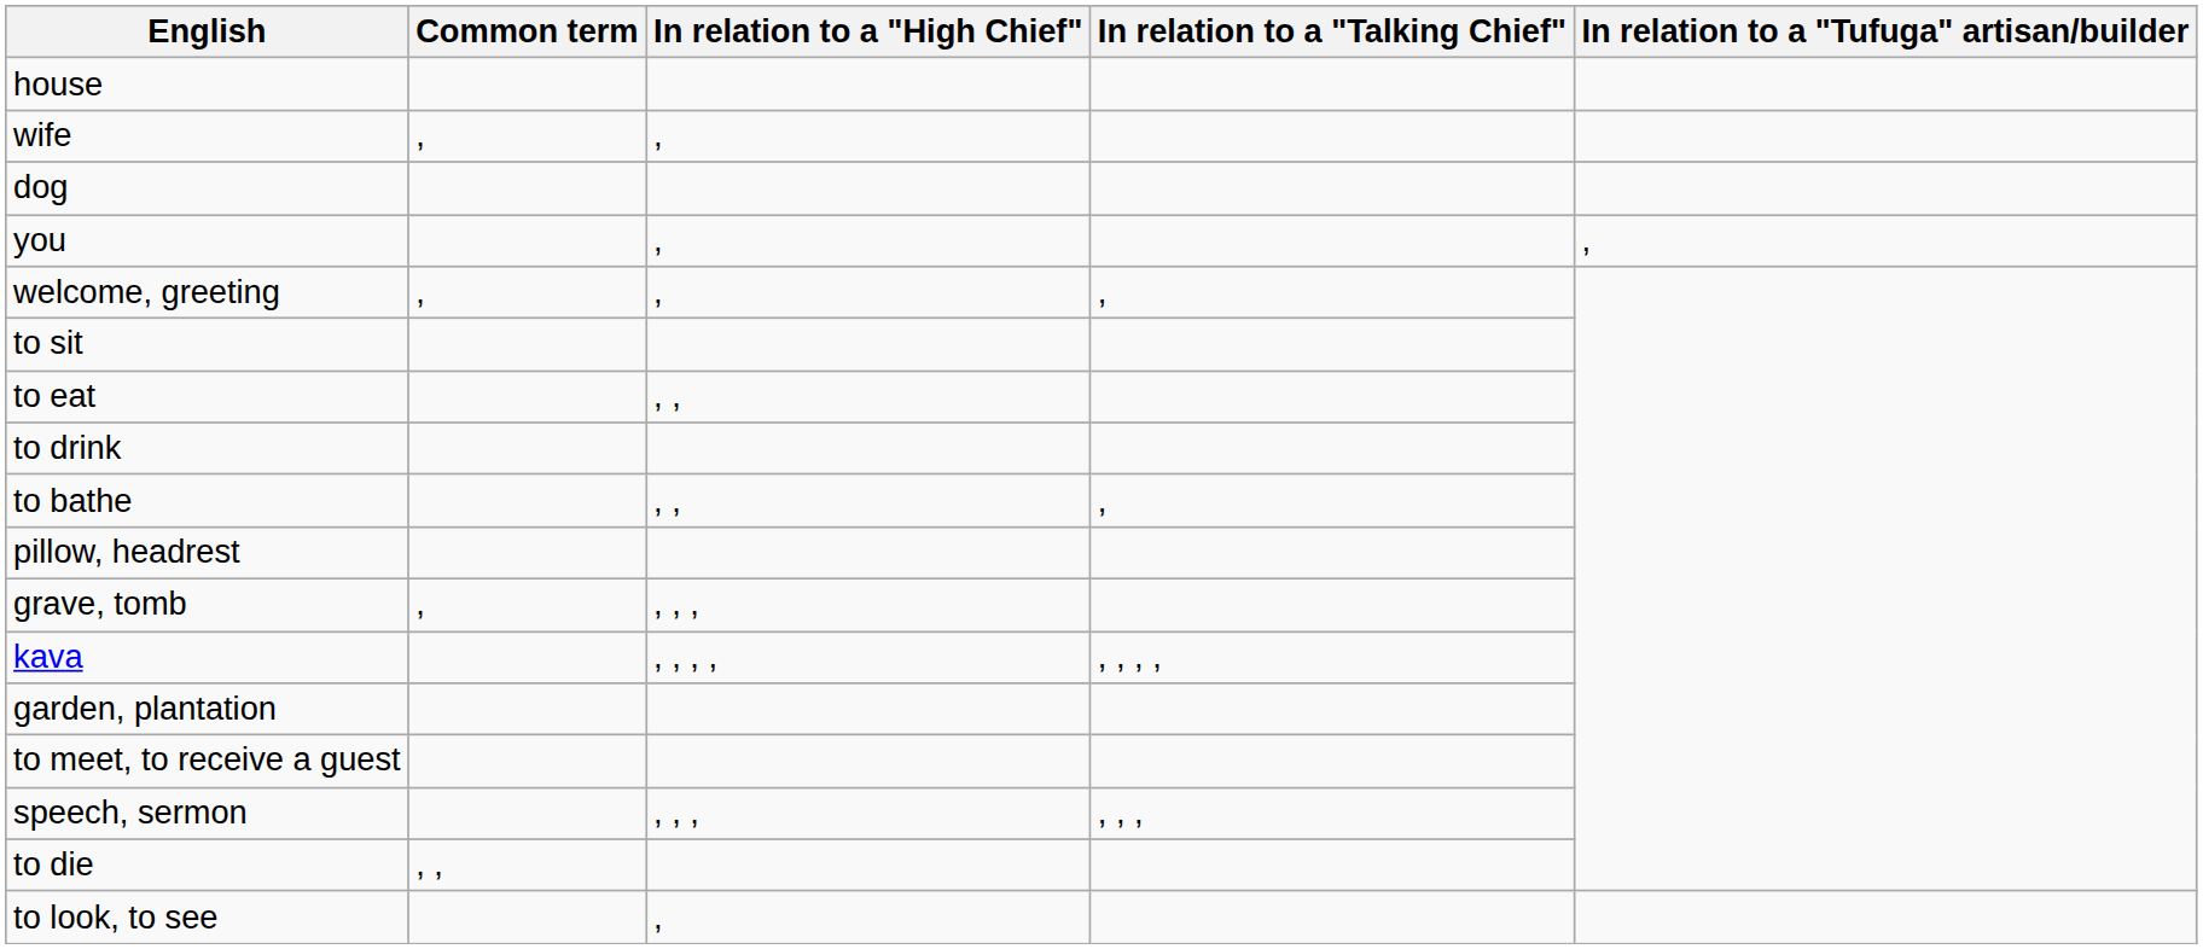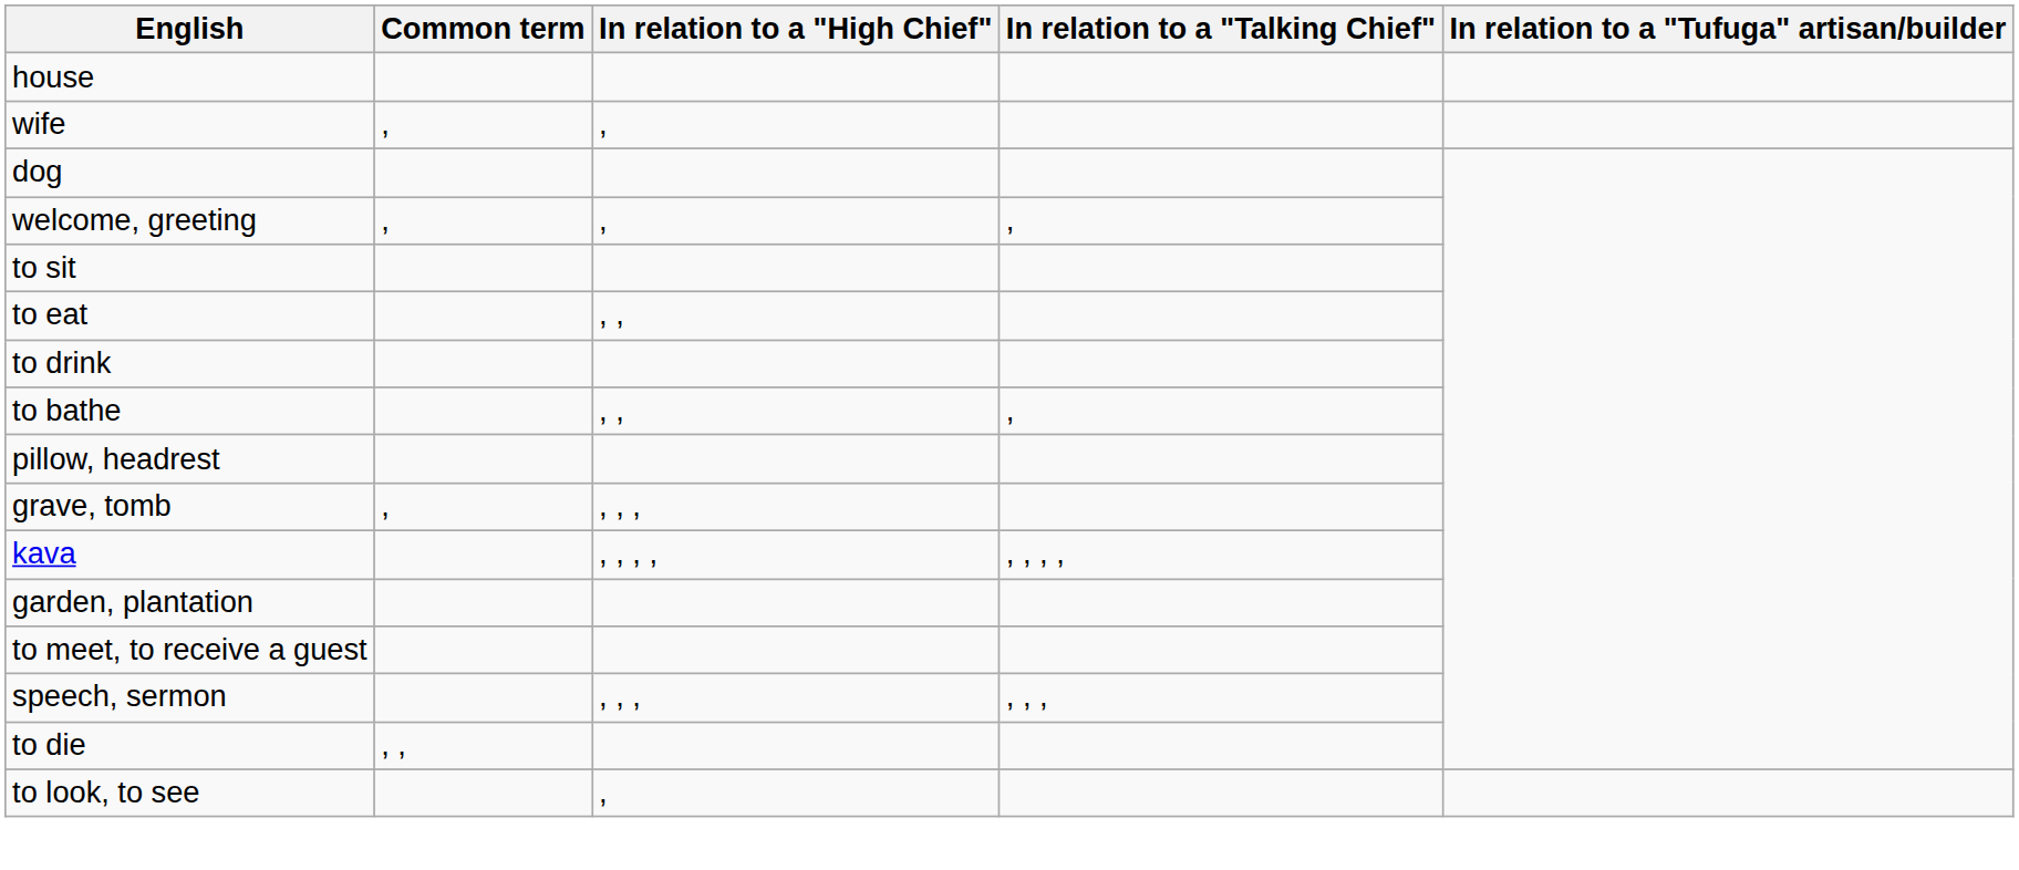 <table class="wikitable">
 <tr>
 <th>English</th>
 <th>Common term</th>
 <th>In relation to a "High Chief"</th>
 <th>In relation to a "Talking Chief"</th>
 <th>In relation to a "Tufuga" artisan/builder</th>
 </tr>
 <tr>
 <td>house</td>
 <td></td>
 <td></td>
 <td></td>
 <td></td>
 </tr>
 <tr>
 <td>wife</td>
 <td>, </td>
 <td>, </td>
 <td></td>
 <td></td>
 </tr>
 <tr>
 <td>dog</td>
 <td></td>
 <td></td>
 <td></td>
-</tr>
-<tr>
-<td>you</td>
-<td></td>
-<td>, </td>
-<td></td>
-<td>, </td>
 </tr>
 <tr>
 <td>welcome, greeting</td>
 <td>, </td>
 <td>, </td>
 <td>, </td>
 </tr>
 <tr>
 <td>to sit</td>
 <td></td>
 <td></td>
 <td></td>
 </tr>
 <tr>
 <td>to eat</td>
 <td></td>
 <td>, , </td>
 <td></td>
 </tr>
 <tr>
 <td>to drink</td>
 <td></td>
 <td></td>
 <td></td>
 </tr>
 <tr>
 <td>to bathe</td>
 <td></td>
 <td>, , </td>
 <td>, </td>
 </tr>
 <tr>
 <td>pillow, headrest</td>
 <td></td>
 <td></td>
 <td></td>
 </tr>
 <tr>
 <td>grave, tomb</td>
 <td>, </td>
 <td>, , , </td>
 <td></td>
 </tr>
 <tr>
 <td><a href='#'>kava</a></td>
 <td></td>
 <td>, , , , </td>
 <td>, , , , </td>
 </tr>
 <tr>
 <td>garden, plantation</td>
 <td></td>
 <td></td>
 <td></td>
 </tr>
 <tr>
 <td>to meet, to receive a guest</td>
 <td></td>
 <td></td>
 <td></td>
 </tr>
 <tr>
 <td>speech, sermon</td>
 <td></td>
 <td>, , , </td>
 <td>, , , </td>
 </tr>
 <tr>
 <td>to die</td>
 <td>, , </td>
 <td></td>
 <td></td>
 </tr>
 <tr>
 <td>to look, to see</td>
 <td></td>
 <td>, </td>
 <td></td>
 <td></td>
 </tr>
 </table>
